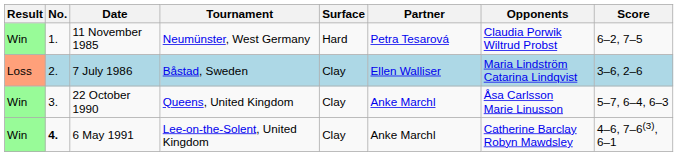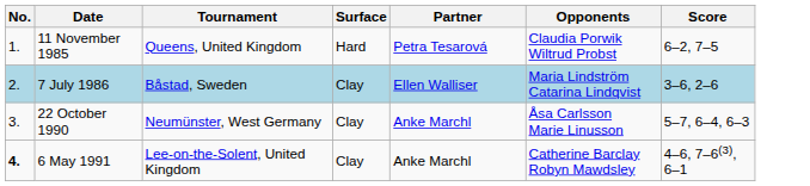 <table class="sortable wikitable" style="font-size:95%">
 <tr>
-<th style="width:40px">Result</th>
 <th style="width:20px">No.</th>
 <th style="width:110px">Date</th>
 <th style="width:200px">Tournament</th>
 <th style="width:50px">Surface</th>
 <th style="width:140px">Partner</th>
 <th style="width:140px">Opponents</th>
 <th style="width:95px" class="unsortable">Score</th>
 </tr>
 <tr>
-<td style="background:#98fb98;">Win</td>
 <td>1.</td>
 <td>11 November 1985</td>
-<td><a href='#'>Neumünster</a>, West Germany</td>
+<td><a href='#'>Queens</a>, United Kingdom</td>
 <td>Hard</td>
 <td> <a href='#'>Petra Tesarová</a></td>
 <td> <a href='#'>Claudia Porwik</a> <br>  <a href='#'>Wiltrud Probst</a></td>
 <td>6–2, 7–5</td>
 </tr>
 <tr style="background:lightblue;">
-<td style="background:#ffa07a;">Loss</td>
 <td>2.</td>
 <td>7 July 1986</td>
 <td><a href='#'>Båstad</a>, Sweden</td>
 <td>Clay</td>
 <td> <a href='#'>Ellen Walliser</a></td>
 <td> <a href='#'>Maria Lindström</a> <br>  <a href='#'>Catarina Lindqvist</a></td>
 <td>3–6, 2–6</td>
 </tr>
 <tr>
-<td style="background:#98fb98;">Win</td>
 <td>3.</td>
 <td>22 October 1990</td>
-<td><a href='#'>Queens</a>, United Kingdom</td>
+<td><a href='#'>Neumünster</a>, West Germany</td>
 <td>Clay</td>
 <td> <a href='#'>Anke Marchl</a></td>
 <td> <a href='#'>Åsa Carlsson</a> <br>  <a href='#'>Marie Linusson</a></td>
 <td>5–7, 6–4, 6–3</td>
 </tr>
 <tr>
-<td style="background:#98fb98;">Win</td>
 <td><strong>4.</strong></td>
 <td>6 May 1991</td>
 <td><a href='#'>Lee-on-the-Solent</a>, United Kingdom</td>
 <td>Clay</td>
 <td> Anke Marchl</td>
 <td> <a href='#'>Catherine Barclay</a> <br>  <a href='#'>Robyn Mawdsley</a></td>
 <td>4–6, 7–6<sup>(3)</sup>, 6–1</td>
 </tr>
 </table>
